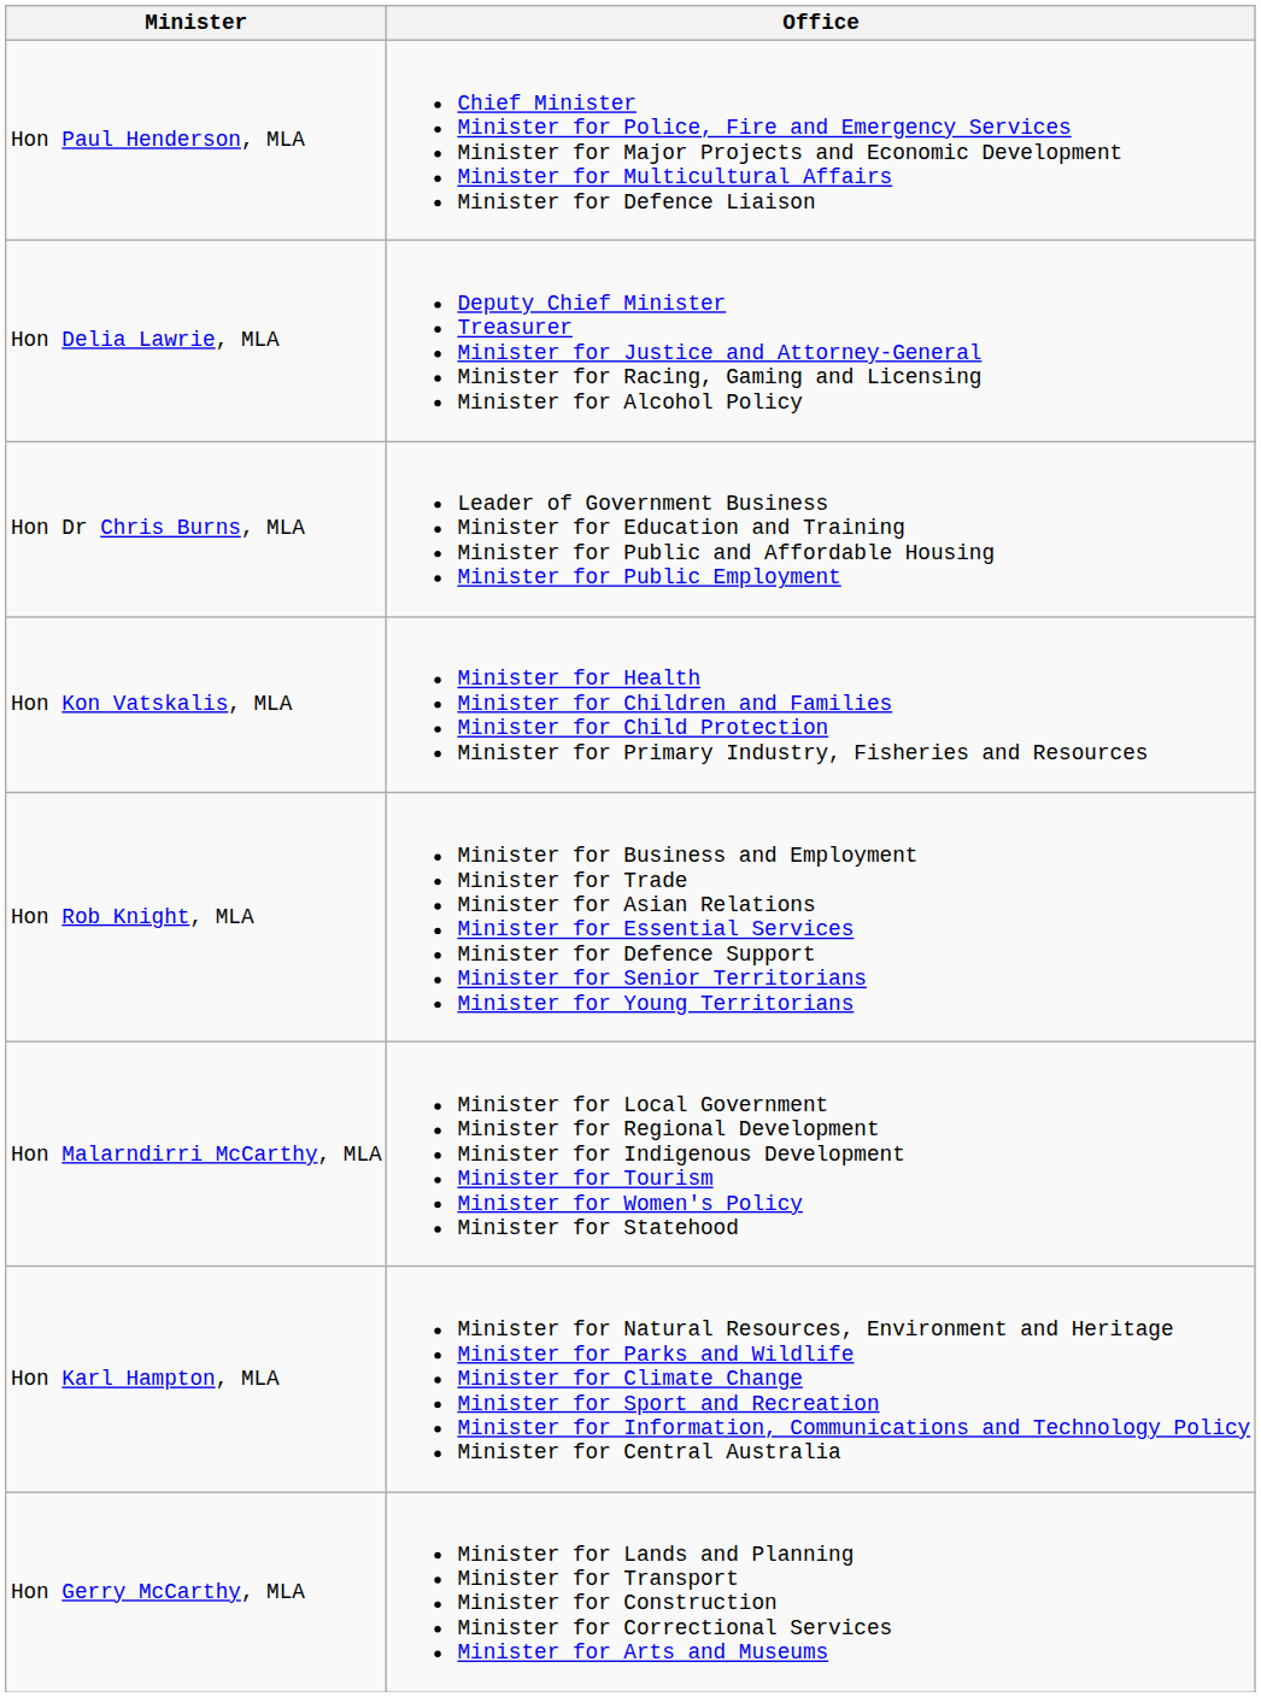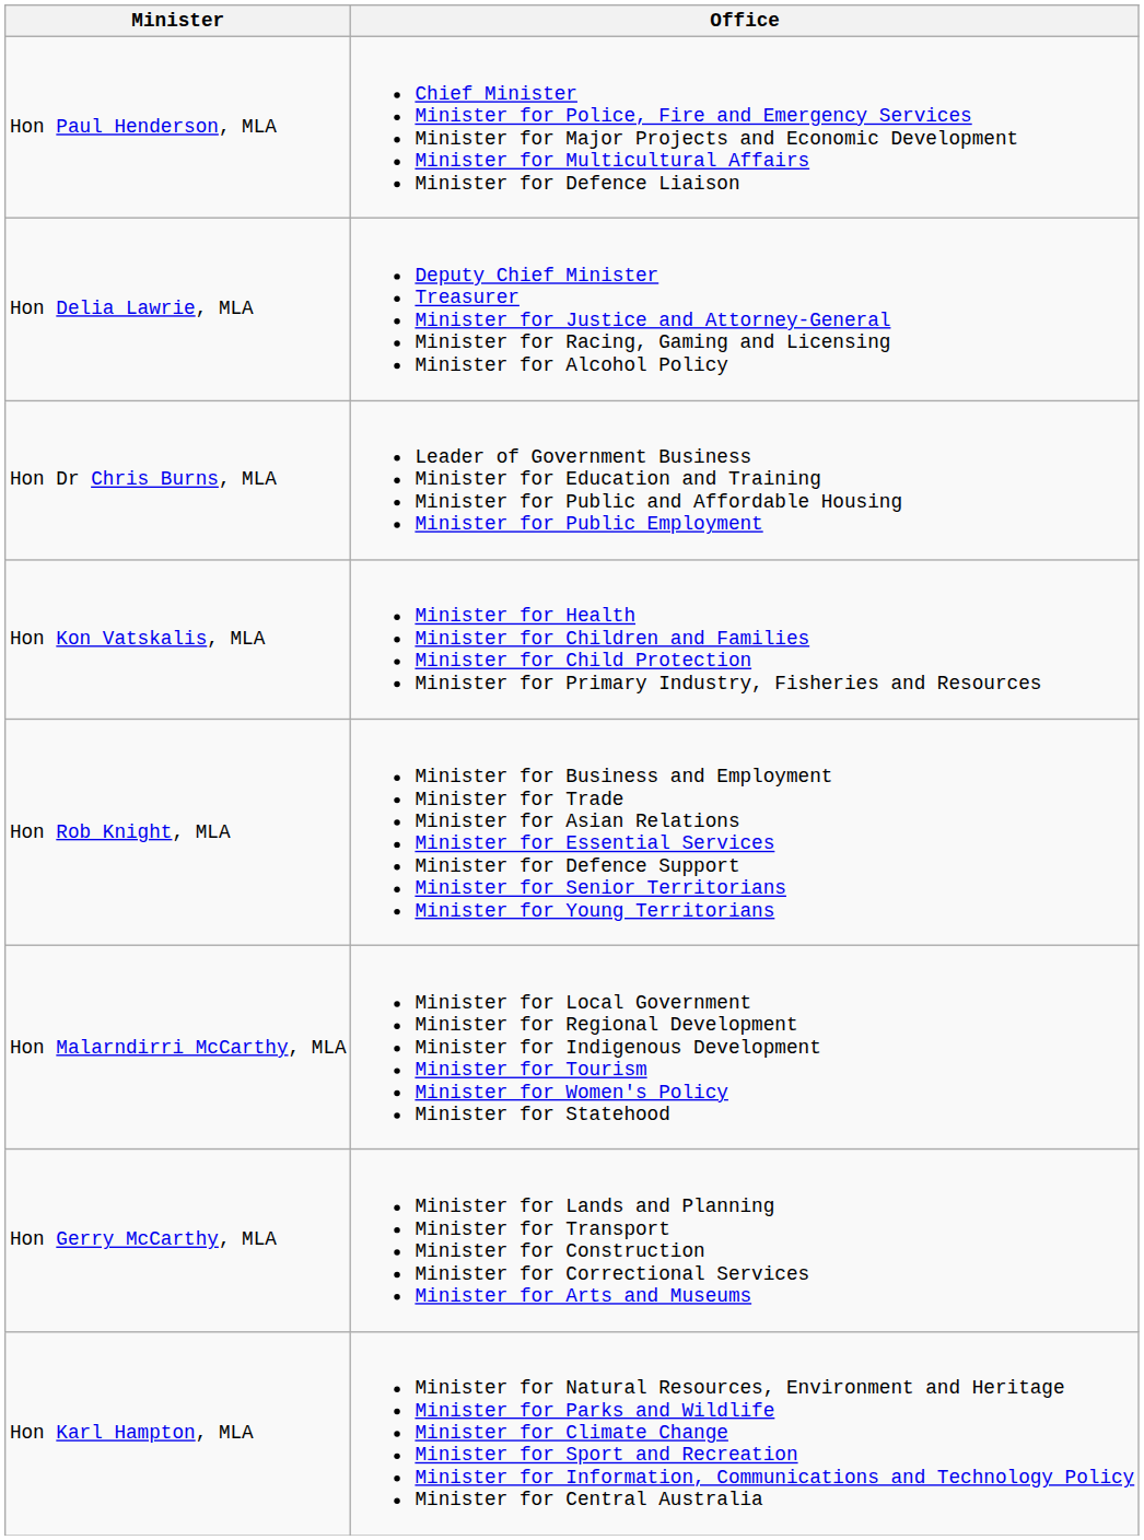 <table class="wikitable">
 <tr>
 <th>Minister</th>
 <th>Office</th>
 </tr>
 <tr>
 <td>Hon <a href='#'>Paul Henderson</a>, MLA</td>
 <td><br><ul><li><a href='#'>Chief Minister</a></li><li><a href='#'>Minister for Police, Fire and Emergency Services</a></li><li>Minister for Major Projects and Economic Development</li><li><a href='#'>Minister for Multicultural Affairs</a></li><li>Minister for Defence Liaison</li></ul></td>
 </tr>
 <tr>
 <td>Hon <a href='#'>Delia Lawrie</a>, MLA</td>
 <td><br><ul><li><a href='#'>Deputy Chief Minister</a></li><li><a href='#'>Treasurer</a></li><li><a href='#'>Minister for Justice and Attorney-General</a></li><li>Minister for Racing, Gaming and Licensing</li><li>Minister for Alcohol Policy</li></ul></td>
 </tr>
 <tr>
 <td>Hon Dr <a href='#'>Chris Burns</a>, MLA</td>
 <td><br><ul><li>Leader of Government Business</li><li>Minister for Education and Training</li><li>Minister for Public and Affordable Housing</li><li><a href='#'>Minister for Public Employment</a></li></ul></td>
 </tr>
 <tr>
 <td>Hon <a href='#'>Kon Vatskalis</a>, MLA</td>
 <td><br><ul><li><a href='#'>Minister for Health</a></li><li><a href='#'>Minister for Children and Families</a></li><li><a href='#'>Minister for Child Protection</a></li><li>Minister for Primary Industry, Fisheries and Resources</li></ul></td>
 </tr>
 <tr>
 <td>Hon <a href='#'>Rob Knight</a>, MLA</td>
 <td><br><ul><li>Minister for Business and Employment</li><li>Minister for Trade</li><li>Minister for Asian Relations</li><li><a href='#'>Minister for Essential Services</a></li><li>Minister for Defence Support</li><li><a href='#'>Minister for Senior Territorians</a></li><li><a href='#'>Minister for Young Territorians</a></li></ul></td>
 </tr>
 <tr>
 <td>Hon <a href='#'>Malarndirri McCarthy</a>, MLA</td>
 <td><br><ul><li>Minister for Local Government</li><li>Minister for Regional Development</li><li>Minister for Indigenous Development</li><li><a href='#'>Minister for Tourism</a></li><li><a href='#'>Minister for Women's Policy</a></li><li>Minister for Statehood</li></ul></td>
 </tr>
 <tr>
+<td>Hon <a href='#'>Gerry McCarthy</a>, MLA</td>
+<td><br><ul><li>Minister for Lands and Planning</li><li>Minister for Transport</li><li>Minister for Construction</li><li>Minister for Correctional Services</li><li><a href='#'>Minister for Arts and Museums</a></li></ul></td>
+</tr>
+<tr>
 <td>Hon <a href='#'>Karl Hampton</a>, MLA</td>
 <td><br><ul><li>Minister for Natural Resources, Environment and Heritage</li><li><a href='#'>Minister for Parks and Wildlife</a></li><li><a href='#'>Minister for Climate Change</a></li><li><a href='#'>Minister for Sport and Recreation</a></li><li><a href='#'>Minister for Information, Communications and Technology Policy</a></li><li>Minister for Central Australia</li></ul></td>
 </tr>
-<tr>
-<td>Hon <a href='#'>Gerry McCarthy</a>, MLA</td>
-<td><br><ul><li>Minister for Lands and Planning</li><li>Minister for Transport</li><li>Minister for Construction</li><li>Minister for Correctional Services</li><li><a href='#'>Minister for Arts and Museums</a></li></ul></td>
-</tr>
 </table>
